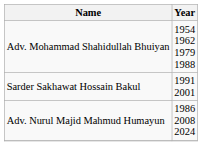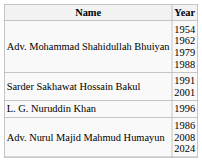 <table class="wikitable">
 <tr>
 <th>Name</th>
 <th>Year</th>
 </tr>
 <tr>
 <td>Adv. Mohammad Shahidullah Bhuiyan</td>
 <td>1954 <br> 1962 <br> 1979 <br> 1988</td>
 </tr>
 <tr>
 <td>Sarder Sakhawat Hossain Bakul</td>
 <td>1991 <br> 2001</td>
 </tr>
 <tr>
+<td>L. G. Nuruddin Khan</td>
+<td>1996</td>
+</tr>
+<tr>
 <td>Adv. Nurul Majid Mahmud Humayun</td>
 <td>1986 <br> 2008 <br> 2024</td>
 </tr>
 <tr>
 </tr>
 </table>
